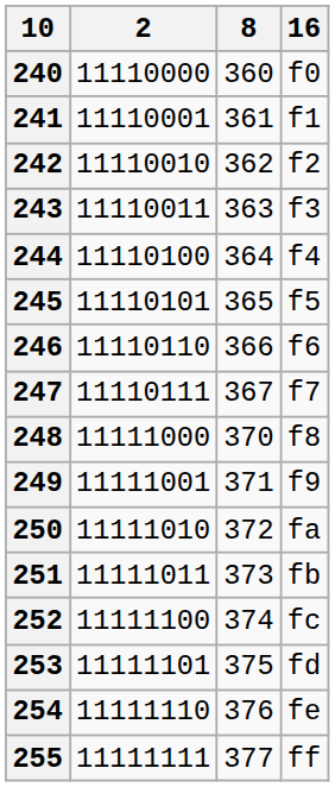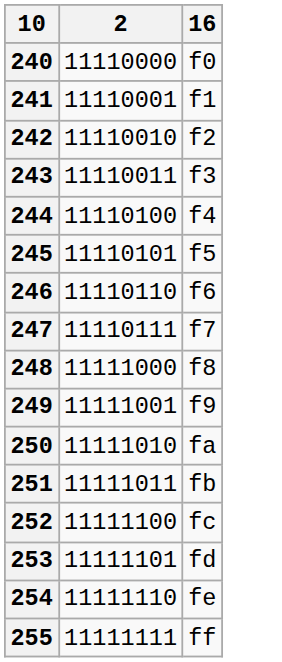 <table class="wikitable">
 <tr>
 <th>10</th>
 <th>2</th>
-<th>8</th>
 <th>16</th>
 </tr>
 <tr>
 <th>240</th>
 <td>11110000</td>
-<td>360</td>
 <td>f0</td>
 </tr>
 <tr>
 <th>241</th>
 <td>11110001</td>
-<td>361</td>
 <td>f1</td>
 </tr>
 <tr>
 <th>242</th>
 <td>11110010</td>
-<td>362</td>
 <td>f2</td>
 </tr>
 <tr>
 <th>243</th>
 <td>11110011</td>
-<td>363</td>
 <td>f3</td>
 </tr>
 <tr>
 <th>244</th>
 <td>11110100</td>
-<td>364</td>
 <td>f4</td>
 </tr>
 <tr>
 <th>245</th>
 <td>11110101</td>
-<td>365</td>
 <td>f5</td>
 </tr>
 <tr>
 <th>246</th>
 <td>11110110</td>
-<td>366</td>
 <td>f6</td>
 </tr>
 <tr>
 <th>247</th>
 <td>11110111</td>
-<td>367</td>
 <td>f7</td>
 </tr>
 <tr>
 <th>248</th>
 <td>11111000</td>
-<td>370</td>
 <td>f8</td>
 </tr>
 <tr>
 <th>249</th>
 <td>11111001</td>
-<td>371</td>
 <td>f9</td>
 </tr>
 <tr>
 <th>250</th>
 <td>11111010</td>
-<td>372</td>
 <td>fa</td>
 </tr>
 <tr>
 <th>251</th>
 <td>11111011</td>
-<td>373</td>
 <td>fb</td>
 </tr>
 <tr>
 <th>252</th>
 <td>11111100</td>
-<td>374</td>
 <td>fc</td>
 </tr>
 <tr>
 <th>253</th>
 <td>11111101</td>
-<td>375</td>
 <td>fd</td>
 </tr>
 <tr>
 <th>254</th>
 <td>11111110</td>
-<td>376</td>
 <td>fe</td>
 </tr>
 <tr>
 <th>255</th>
 <td>11111111</td>
-<td>377</td>
 <td>ff</td>
 </tr>
 </table>
